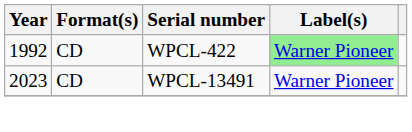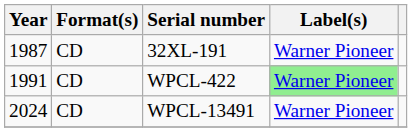 <table class="wikitable sortable plainrowheaders">
 <tr>
 <th scope="col">Year</th>
 <th scope="col">Format(s)</th>
 <th scope="col">Serial number</th>
 <th scope="col">Label(s)</th>
 <th scope="col"></th>
 </tr>
 <tr>
-<td>1992</td>
+<td>1987</td>
+<td>CD</td>
+<td>32XL-191</td>
+<td><a href='#'>Warner Pioneer</a></td>
+<td></td>
+</tr>
+<tr>
+<td>1991</td>
 <td>CD</td>
 <td>WPCL-422</td>
 <td style="background: lightgreen;"><a href='#'>Warner Pioneer</a></td>
 <td></td>
 </tr>
 <tr>
-<td>2023</td>
+<td>2024</td>
 <td>CD</td>
 <td>WPCL-13491</td>
 <td><a href='#'>Warner Pioneer</a></td>
 <td></td>
 </tr>
 <tr>
 </tr>
 </table>
